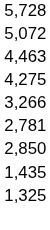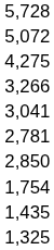 <table>
 <tr>
 <td></td>
 <td>5,728</td>
 </tr>
 <tr>
 <td></td>
 <td>5,072</td>
 </tr>
 <tr>
 <td></td>
-<td>4,463</td>
-</tr>
-<tr>
-<td></td>
 <td>4,275</td>
 </tr>
 <tr>
 <td></td>
 <td>3,266</td>
+</tr>
+<tr>
+<td></td>
+<td>3,041</td>
 </tr>
 <tr>
 <td></td>
 <td>2,781</td>
 </tr>
 <tr>
 <td></td>
 <td>2,850</td>
 </tr>
 <tr>
 <td></td>
+<td>1,754</td>
+</tr>
+<tr>
+<td></td>
 <td>1,435</td>
 </tr>
 <tr>
 <td></td>
 <td>1,325</td>
 </tr>
 </table>
